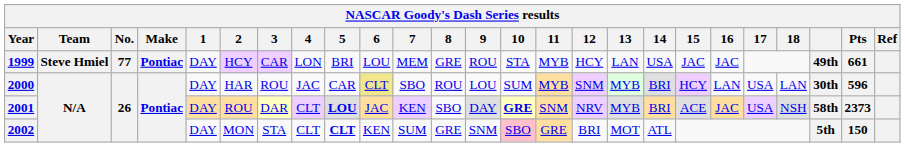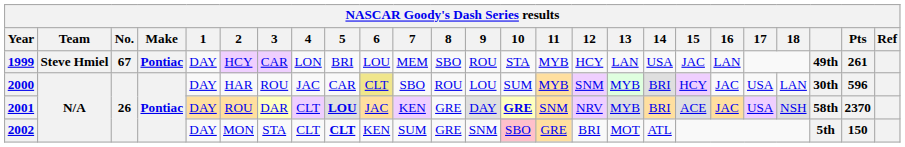 <table class="wikitable" style="text-align:center; font-size:75%">
 <tr>
 <th colspan=32><a href='#'>NASCAR Goody's Dash Series</a> results</th>
 </tr>
 <tr>
 <th>Year</th>
 <th>Team</th>
 <th>No.</th>
 <th>Make</th>
 <th>1</th>
 <th>2</th>
 <th>3</th>
 <th>4</th>
 <th>5</th>
 <th>6</th>
 <th>7</th>
 <th>8</th>
 <th>9</th>
 <th>10</th>
 <th>11</th>
 <th>12</th>
 <th>13</th>
 <th>14</th>
 <th>15</th>
 <th>16</th>
 <th>17</th>
 <th>18</th>
 <th></th>
 <th>Pts</th>
 <th>Ref</th>
 </tr>
 <tr>
 <th><a href='#'>1999</a></th>
 <th>Steve Hmiel</th>
-<th>77</th>
+<th>67</th>
 <th><a href='#'>Pontiac</a></th>
 <td><a href='#'>DAY</a></td>
 <td style="background:#EFCFFF;"><a href='#'>HCY</a><br></td>
 <td style="background:#EFCFFF;"><a href='#'>CAR</a><br></td>
 <td><a href='#'>LON</a></td>
 <td><a href='#'>BRI</a></td>
 <td><a href='#'>LOU</a></td>
 <td><a href='#'>MEM</a></td>
-<td><a href='#'>GRE</a></td>
+<td><a href='#'>SBO</a></td>
 <td><a href='#'>ROU</a></td>
 <td><a href='#'>STA</a></td>
 <td><a href='#'>MYB</a></td>
 <td><a href='#'>HCY</a></td>
 <td><a href='#'>LAN</a></td>
 <td><a href='#'>USA</a></td>
 <td><a href='#'>JAC</a></td>
-<td><a href='#'>JAC</a></td>
+<td><a href='#'>LAN</a></td>
 <td colspan=2></td>
 <th>49th</th>
-<th>661</th>
+<th>261</th>
 <th></th>
 </tr>
 <tr>
 <th><a href='#'>2000</a></th>
 <th rowspan=3>N/A</th>
 <th rowspan=3>26</th>
 <th rowspan=3><a href='#'>Pontiac</a></th>
 <td><a href='#'>DAY</a></td>
 <td><a href='#'>HAR</a></td>
 <td><a href='#'>ROU</a></td>
 <td><a href='#'>JAC</a></td>
 <td><a href='#'>CAR</a></td>
 <td style="background: khaki;"><a href='#'>CLT</a></td>
 <td><a href='#'>SBO</a></td>
 <td><a href='#'>ROU</a></td>
 <td><a href='#'>LOU</a></td>
 <td><a href='#'>SUM</a></td>
 <td style="background:#FFDF9F;"><a href='#'>MYB</a><br></td>
 <td style="background:#EFCFFF;"><a href='#'>SNM</a><br></td>
 <td style="background:#DFFFDF;"><a href='#'>MYB</a><br></td>
 <td style="background:#DFDFDF;"><a href='#'>BRI</a><br></td>
 <td style="background:#EFCFFF;"><a href='#'>HCY</a><br></td>
-<td><a href='#'>LAN</a></td>
+<td><a href='#'>JAC</a></td>
 <td><a href='#'>USA</a></td>
 <td><a href='#'>LAN</a></td>
 <th>30th</th>
 <th>596</th>
 <th></th>
 </tr>
 <tr>
 <th><a href='#'>2001</a></th>
 <td style="background:#FFDF9F;"><a href='#'>DAY</a><br></td>
 <td style="background:#FFDF9F;"><a href='#'>ROU</a><br></td>
 <td style="background:#FFFFBF;"><a href='#'>DAR</a><br></td>
 <td style="background:#EFCFFF;"><a href='#'>CLT</a><br></td>
 <td style="background:#DFDFDF;"><strong><a href='#'>LOU</a></strong><br></td>
 <td style="background:#FFDF9F;"><a href='#'>JAC</a><br></td>
 <td style="background:#EFCFFF;"><a href='#'>KEN</a><br></td>
-<td><a href='#'>SBO</a></td>
+<td><a href='#'>GRE</a></td>
 <td style="background:#DFDFDF;"><a href='#'>DAY</a><br></td>
 <td style="background:#FFFFBF;"><strong><a href='#'>GRE</a></strong><br></td>
 <td style="background:#FFDF9F;"><a href='#'>SNM</a><br></td>
 <td style="background:#EFCFFF;"><a href='#'>NRV</a><br></td>
 <td style="background:#DFDFDF;"><a href='#'>MYB</a><br></td>
 <td style="background:#FFDF9F;"><a href='#'>BRI</a><br></td>
 <td style="background:#DFDFDF;"><a href='#'>ACE</a><br></td>
 <td style="background:#FFDF9F;"><a href='#'>JAC</a><br></td>
 <td style="background:#EFCFFF;"><a href='#'>USA</a><br></td>
 <td style="background:#DFDFDF;"><a href='#'>NSH</a><br></td>
 <th>58th</th>
-<th>2373</th>
+<th>2370</th>
 <th></th>
 </tr>
 <tr>
 <th><a href='#'>2002</a></th>
 <td><a href='#'>DAY</a></td>
 <td><a href='#'>MON</a></td>
 <td><a href='#'>STA</a></td>
 <td><a href='#'>CLT</a></td>
 <td><strong><a href='#'>CLT</a></strong></td>
 <td><a href='#'>KEN</a></td>
 <td><a href='#'>SUM</a></td>
 <td><a href='#'>GRE</a></td>
 <td><a href='#'>SNM</a></td>
 <td style="background: pink;"><a href='#'>SBO</a></td>
 <td style="background:#FFDF9F;"><a href='#'>GRE</a><br></td>
 <td><a href='#'>BRI</a></td>
 <td><a href='#'>MOT</a></td>
 <td><a href='#'>ATL</a></td>
 <td colspan=4></td>
 <th>5th</th>
 <th>150</th>
 <th></th>
 </tr>
 </table>
